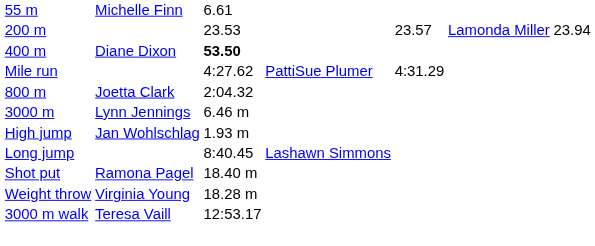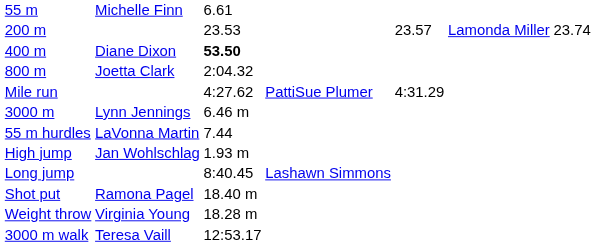 <table>
 <tr>
 <td><a href='#'>55 m</a></td>
 <td><a href='#'>Michelle Finn</a></td>
 <td>6.61</td>
 <td></td>
 <td></td>
 <td></td>
 <td></td>
 </tr>
 <tr>
 <td><a href='#'>200 m</a></td>
 <td></td>
 <td>23.53</td>
 <td></td>
 <td>23.57</td>
 <td><a href='#'>Lamonda Miller</a></td>
-<td>23.94</td>
+<td>23.74</td>
 </tr>
 <tr>
 <td><a href='#'>400 m</a></td>
 <td><a href='#'>Diane Dixon</a></td>
 <td><strong>53.50</strong></td>
+<td></td>
+<td></td>
+<td></td>
+<td></td>
+</tr>
+<tr>
+<td><a href='#'>800 m</a></td>
+<td><a href='#'>Joetta Clark</a></td>
+<td>2:04.32</td>
 <td></td>
 <td></td>
 <td></td>
 <td></td>
 </tr>
 <tr>
 <td><a href='#'>Mile run</a></td>
 <td></td>
 <td>4:27.62</td>
 <td><a href='#'>PattiSue Plumer</a></td>
 <td>4:31.29</td>
 <td></td>
 <td></td>
 </tr>
 <tr>
-<td><a href='#'>800 m</a></td>
-<td><a href='#'>Joetta Clark</a></td>
-<td>2:04.32</td>
+<td><a href='#'>3000 m</a></td>
+<td><a href='#'>Lynn Jennings</a></td>
+<td>6.46 m</td>
 <td></td>
 <td></td>
 <td></td>
 <td></td>
 </tr>
 <tr>
-<td><a href='#'>3000 m</a></td>
-<td><a href='#'>Lynn Jennings</a></td>
-<td>6.46 m</td>
+<td><a href='#'>55 m hurdles</a></td>
+<td><a href='#'>LaVonna Martin</a></td>
+<td>7.44</td>
 <td></td>
 <td></td>
 <td></td>
 <td></td>
 </tr>
 <tr>
 <td><a href='#'>High jump</a></td>
 <td><a href='#'>Jan Wohlschlag</a></td>
 <td>1.93 m</td>
 <td></td>
 <td></td>
 <td></td>
 <td></td>
 </tr>
 <tr>
 <td><a href='#'>Long jump</a></td>
 <td></td>
 <td>8:40.45</td>
 <td><a href='#'>Lashawn Simmons</a></td>
 <td></td>
 <td></td>
 <td></td>
 </tr>
 <tr>
 <td><a href='#'>Shot put</a></td>
 <td><a href='#'>Ramona Pagel</a></td>
 <td>18.40 m</td>
 <td></td>
 <td></td>
 <td></td>
 <td></td>
 </tr>
 <tr>
 <td><a href='#'>Weight throw</a></td>
 <td><a href='#'>Virginia Young</a></td>
 <td>18.28 m</td>
 <td></td>
 <td></td>
 <td></td>
 <td></td>
 </tr>
 <tr>
 <td><a href='#'>3000 m walk</a></td>
 <td><a href='#'>Teresa Vaill</a></td>
 <td>12:53.17</td>
 <td></td>
 <td></td>
 <td></td>
 <td></td>
 </tr>
 </table>
